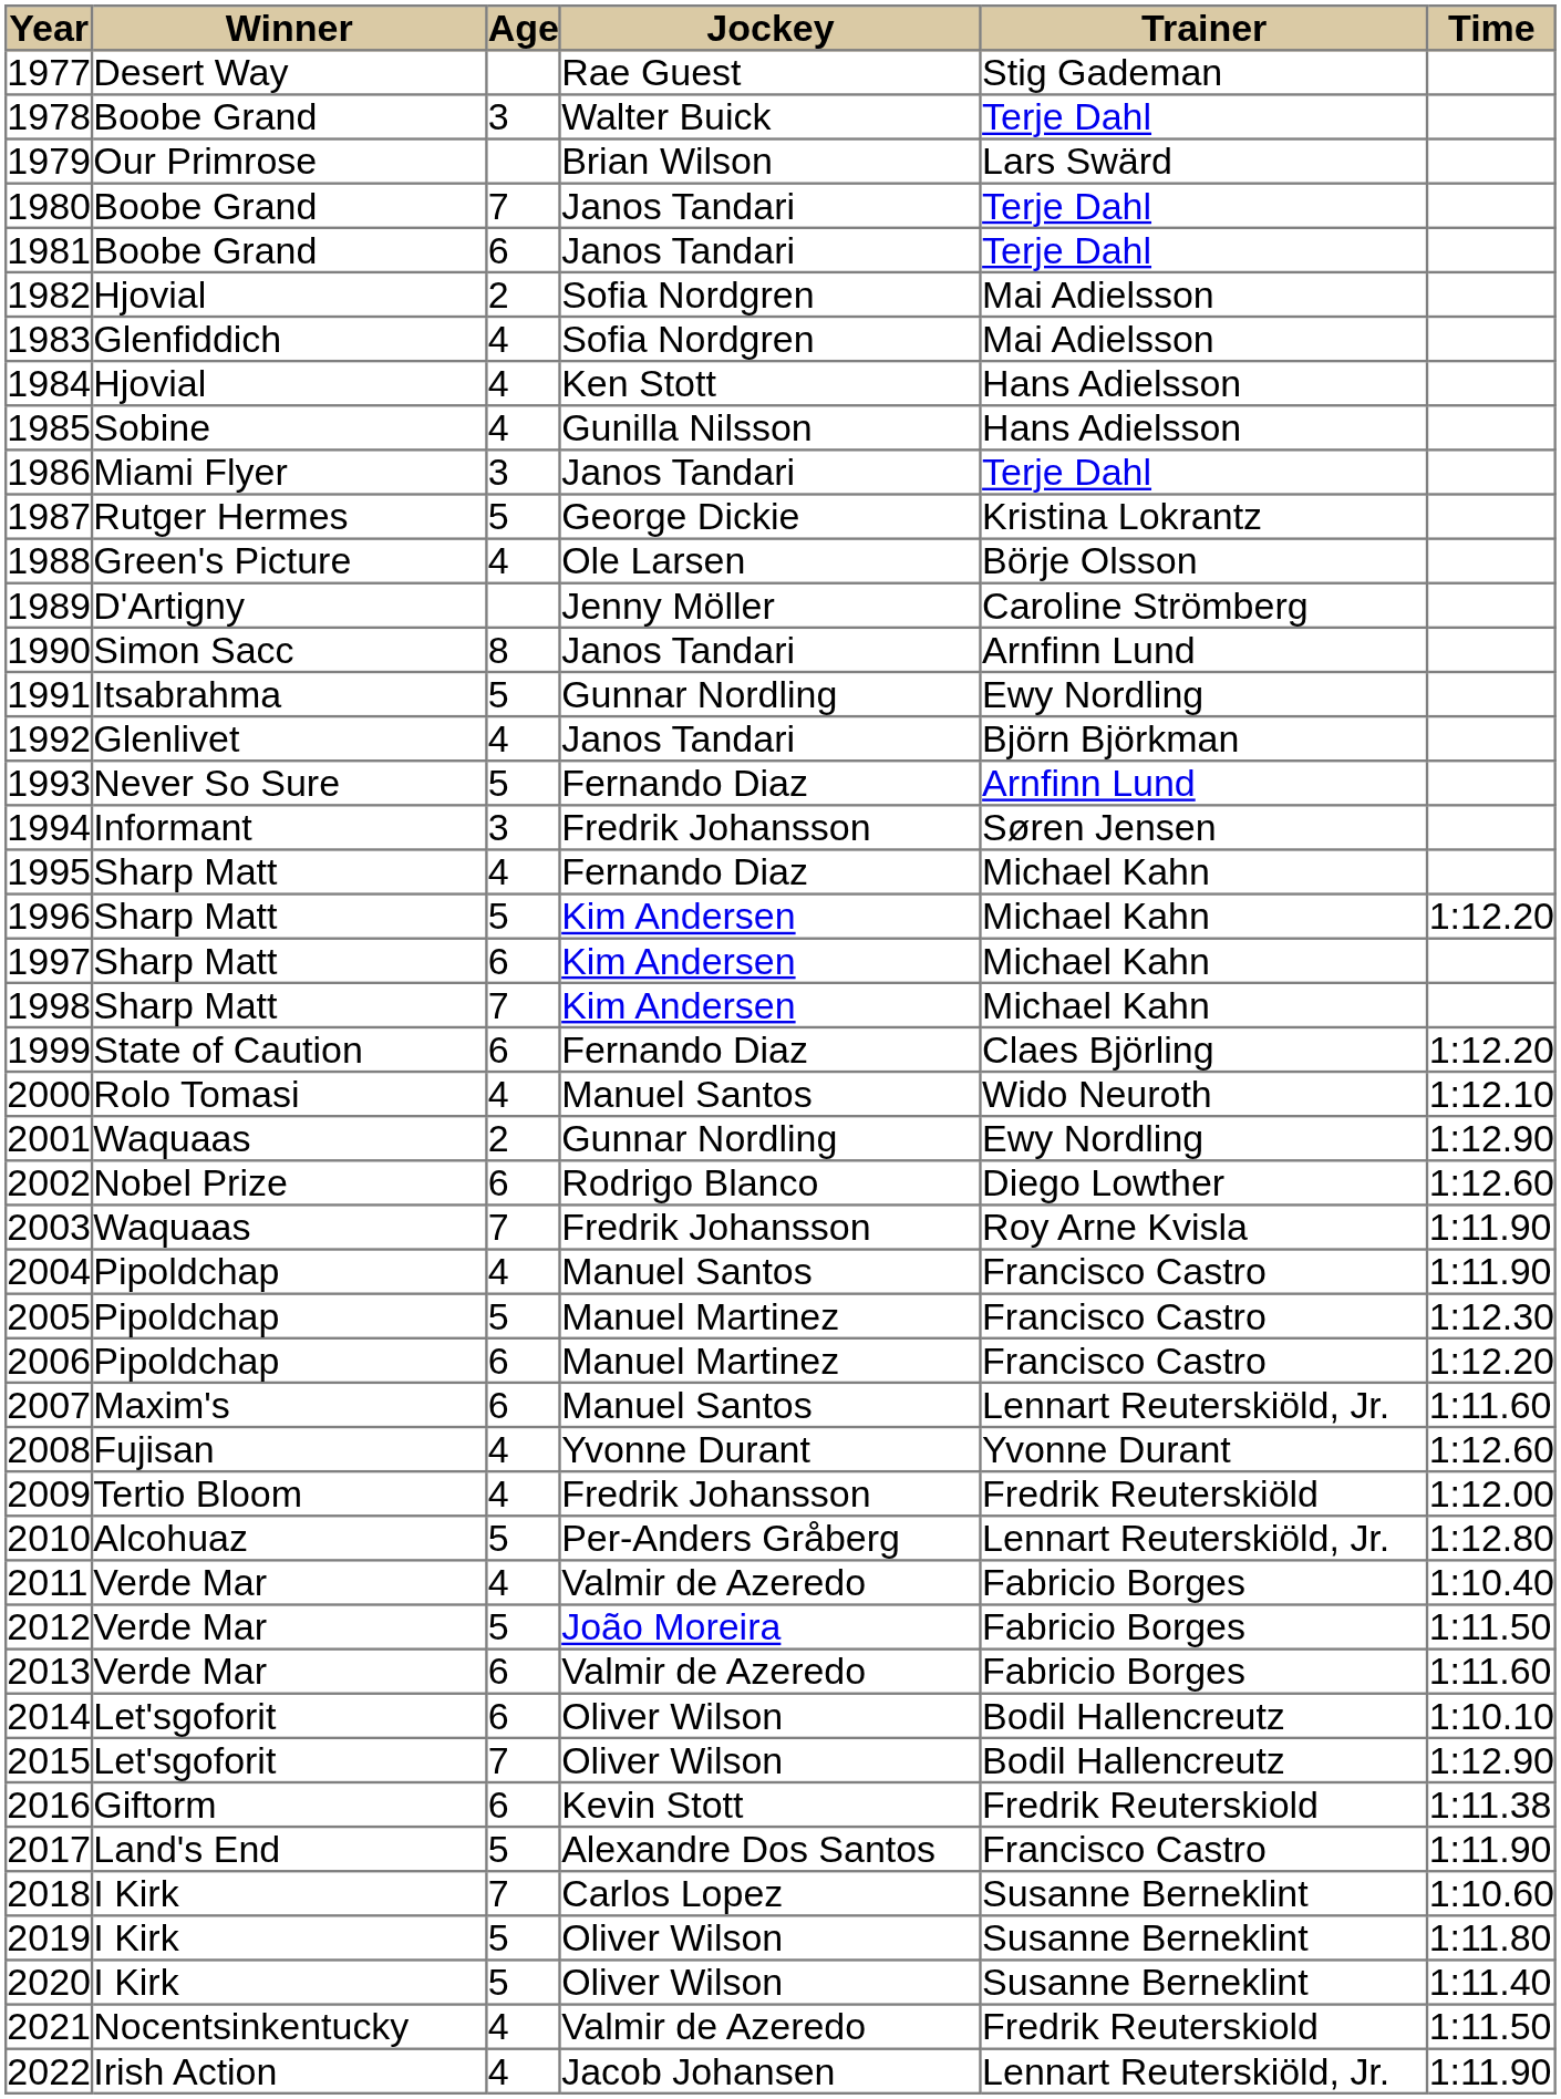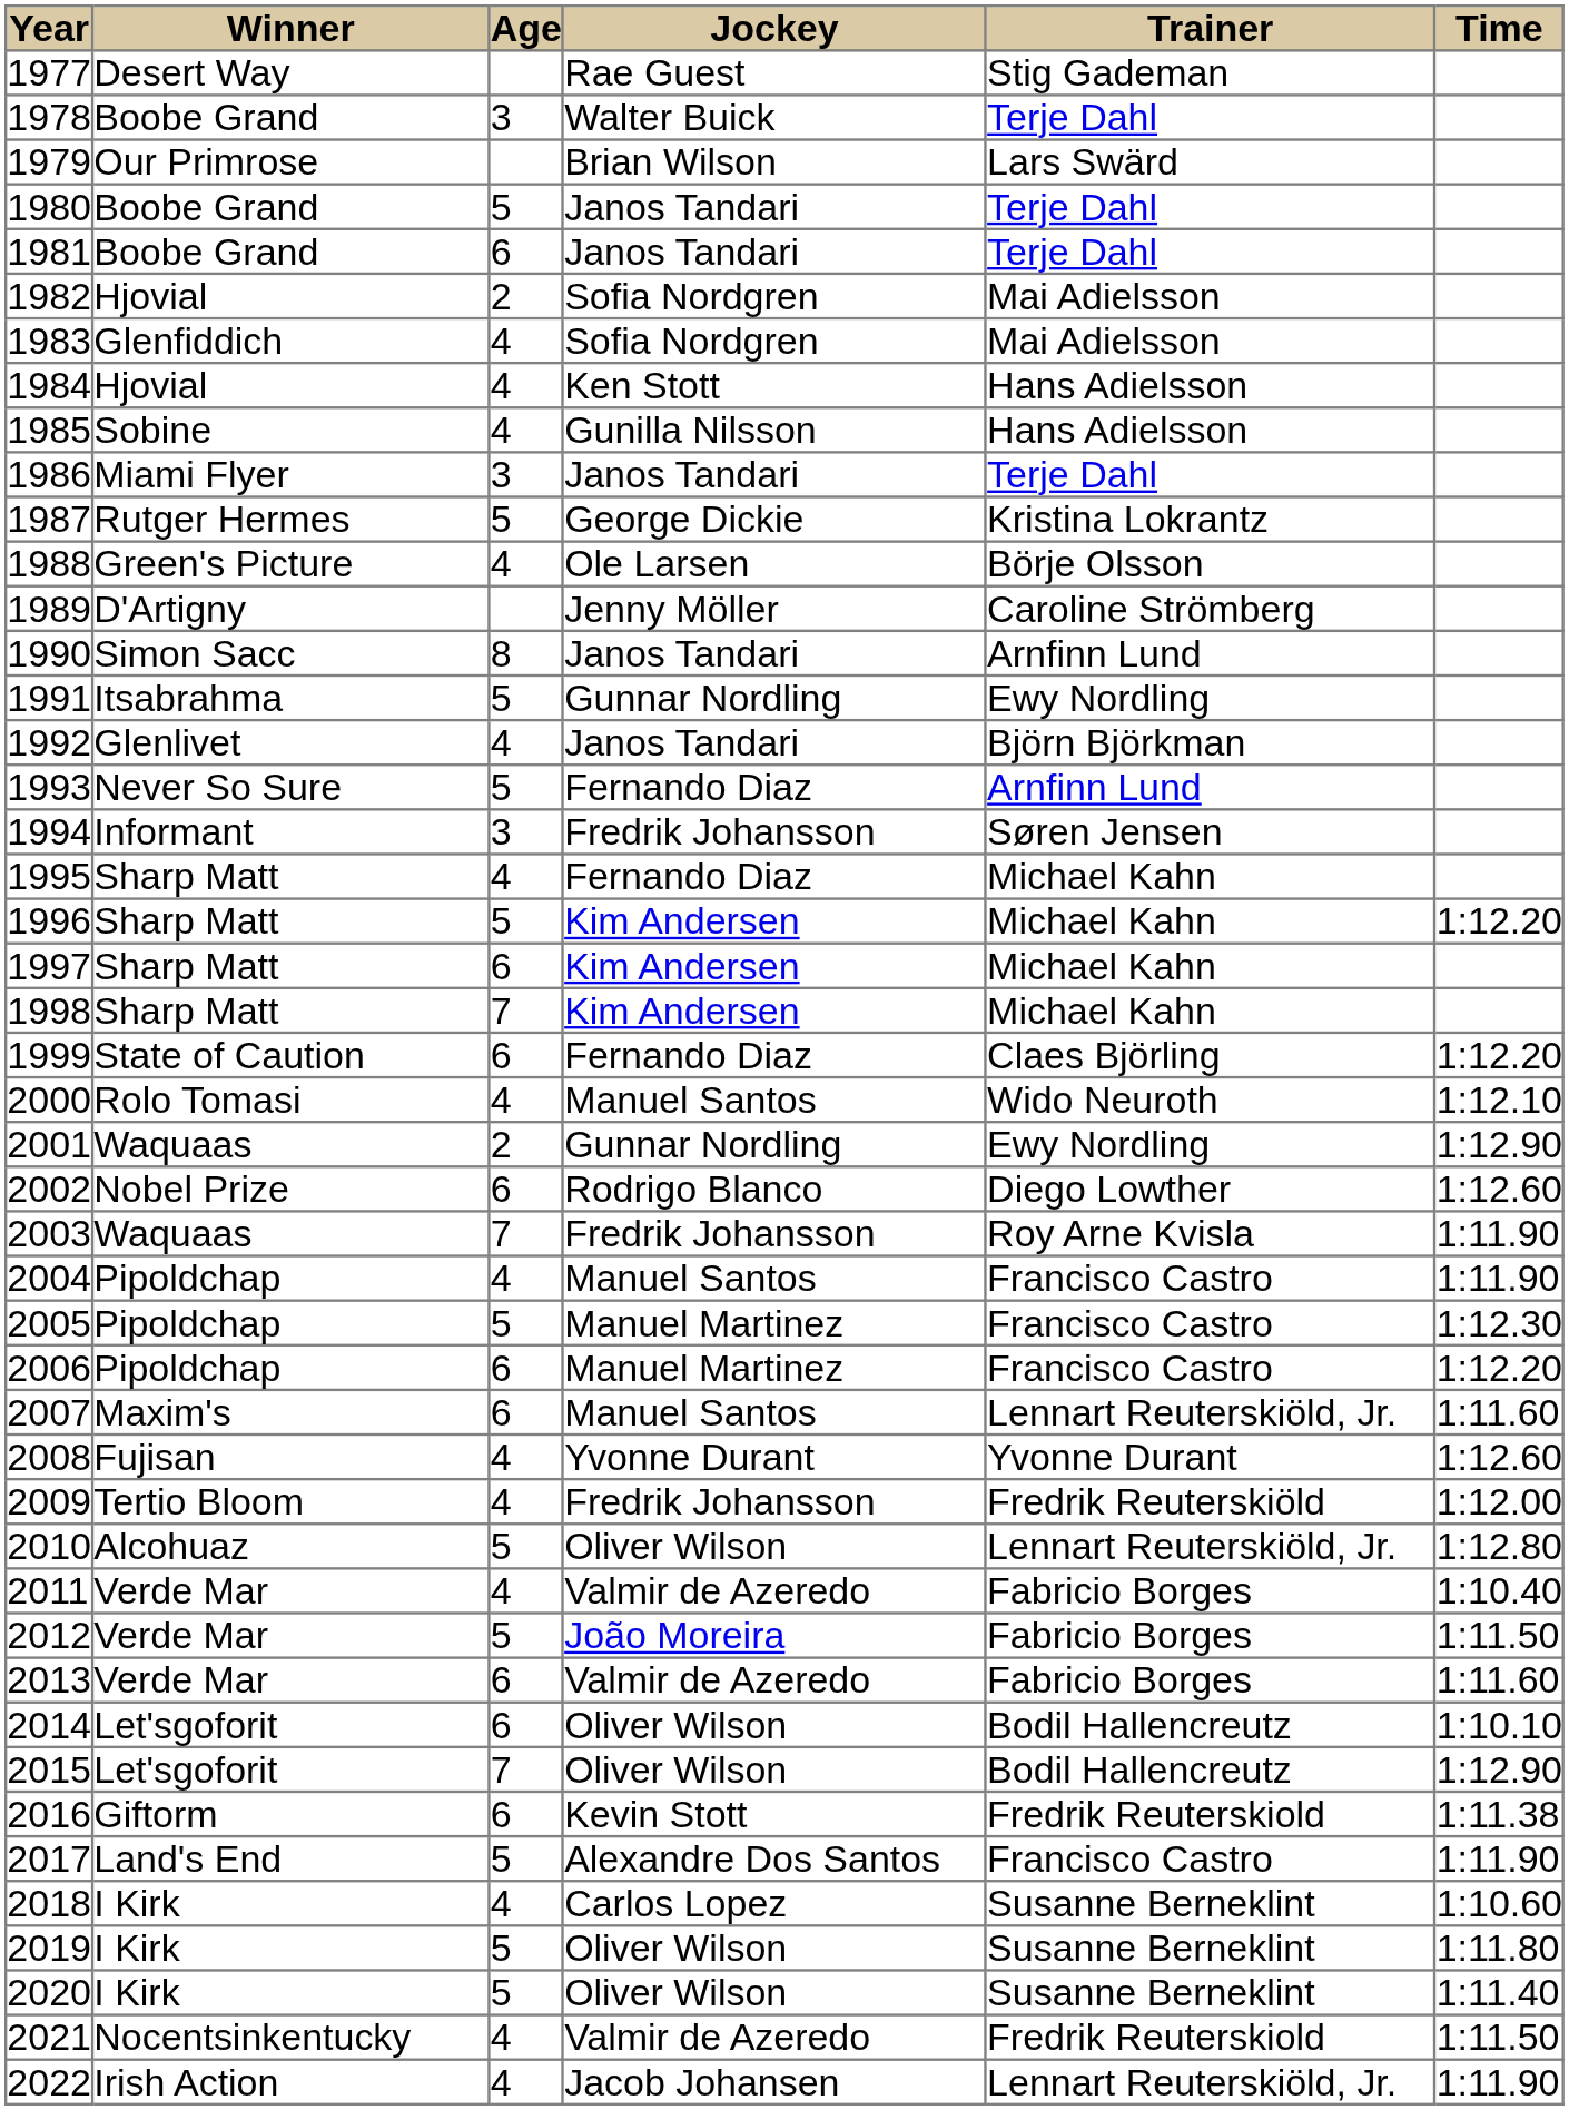 <table class = "sortable" | border="1" cellpadding="0" style="border-collapse: collapse; font-size:90%">
 <tr bgcolor="#DACAA5" align="center">
 <th>Year</th>
 <th>Winner</th>
 <th>Age</th>
 <th>Jockey</th>
 <th>Trainer</th>
 <th>Time</th>
 </tr>
 <tr>
 <td>1977</td>
 <td width=150px>Desert Way</td>
 <td></td>
 <td width=160px>Rae Guest</td>
 <td width=170px>Stig Gademan</td>
 <td></td>
 </tr>
 <tr>
 <td>1978</td>
 <td>Boobe Grand</td>
 <td>3</td>
 <td>Walter Buick</td>
 <td><a href='#'>Terje Dahl</a></td>
 <td></td>
 </tr>
 <tr>
 <td>1979</td>
 <td>Our Primrose</td>
 <td></td>
 <td>Brian Wilson</td>
 <td>Lars Swärd</td>
 <td></td>
 </tr>
 <tr>
 <td>1980</td>
 <td>Boobe Grand</td>
-<td>7</td>
+<td>5</td>
 <td>Janos Tandari</td>
 <td><a href='#'>Terje Dahl</a></td>
 <td></td>
 </tr>
 <tr>
 <td>1981</td>
 <td>Boobe Grand</td>
 <td>6</td>
 <td>Janos Tandari</td>
 <td><a href='#'>Terje Dahl</a></td>
 <td></td>
 </tr>
 <tr>
 <td>1982</td>
 <td>Hjovial</td>
 <td>2</td>
 <td>Sofia Nordgren</td>
 <td>Mai Adielsson</td>
 <td></td>
 </tr>
 <tr>
 <td>1983</td>
 <td>Glenfiddich</td>
 <td>4</td>
 <td>Sofia Nordgren</td>
 <td>Mai Adielsson</td>
 <td></td>
 </tr>
 <tr>
 <td>1984</td>
 <td>Hjovial</td>
 <td>4</td>
 <td>Ken Stott</td>
 <td>Hans Adielsson</td>
 <td></td>
 </tr>
 <tr>
 <td>1985</td>
 <td>Sobine</td>
 <td>4</td>
 <td>Gunilla Nilsson</td>
 <td>Hans Adielsson</td>
 <td></td>
 </tr>
 <tr>
 <td>1986</td>
 <td>Miami Flyer</td>
 <td>3</td>
 <td>Janos Tandari</td>
 <td><a href='#'>Terje Dahl</a></td>
 <td></td>
 </tr>
 <tr>
 <td>1987</td>
 <td>Rutger Hermes</td>
 <td>5</td>
 <td>George Dickie</td>
 <td>Kristina Lokrantz</td>
 <td></td>
 </tr>
 <tr>
 <td>1988</td>
 <td>Green's Picture</td>
 <td>4</td>
 <td>Ole Larsen</td>
 <td>Börje Olsson</td>
 <td></td>
 </tr>
 <tr>
 <td>1989</td>
 <td>D'Artigny</td>
 <td></td>
 <td>Jenny Möller</td>
 <td>Caroline Strömberg</td>
 <td></td>
 </tr>
 <tr>
 <td>1990</td>
 <td>Simon Sacc</td>
 <td>8</td>
 <td>Janos Tandari</td>
 <td>Arnfinn Lund</td>
 <td></td>
 </tr>
 <tr>
 <td>1991</td>
 <td>Itsabrahma</td>
 <td>5</td>
 <td>Gunnar Nordling</td>
 <td>Ewy Nordling</td>
 <td></td>
 </tr>
 <tr>
 <td>1992</td>
 <td>Glenlivet</td>
 <td>4</td>
 <td>Janos Tandari</td>
 <td>Björn Björkman</td>
 <td></td>
 </tr>
 <tr>
 <td>1993</td>
 <td>Never So Sure</td>
 <td>5</td>
 <td>Fernando Diaz</td>
 <td><a href='#'>Arnfinn Lund</a></td>
 <td></td>
 </tr>
 <tr>
 <td>1994</td>
 <td>Informant</td>
 <td>3</td>
 <td>Fredrik Johansson</td>
 <td>Søren Jensen</td>
 <td></td>
 </tr>
 <tr>
 <td>1995</td>
 <td>Sharp Matt</td>
 <td>4</td>
 <td>Fernando Diaz</td>
 <td>Michael Kahn</td>
 <td></td>
 </tr>
 <tr>
 <td>1996</td>
 <td>Sharp Matt</td>
 <td>5</td>
 <td><a href='#'>Kim Andersen</a></td>
 <td>Michael Kahn</td>
 <td>1:12.20</td>
 </tr>
 <tr>
 <td>1997</td>
 <td>Sharp Matt</td>
 <td>6</td>
 <td><a href='#'>Kim Andersen</a></td>
 <td>Michael Kahn</td>
 <td></td>
 </tr>
 <tr>
 <td>1998</td>
 <td>Sharp Matt</td>
 <td>7</td>
 <td><a href='#'>Kim Andersen</a></td>
 <td>Michael Kahn</td>
 <td></td>
 </tr>
 <tr>
 <td>1999</td>
 <td>State of Caution</td>
 <td>6</td>
 <td>Fernando Diaz</td>
 <td>Claes Björling</td>
 <td>1:12.20</td>
 </tr>
 <tr>
 <td>2000</td>
 <td>Rolo Tomasi</td>
 <td>4</td>
 <td>Manuel Santos</td>
 <td>Wido Neuroth</td>
 <td>1:12.10</td>
 </tr>
 <tr>
 <td>2001</td>
 <td>Waquaas</td>
 <td>2</td>
 <td>Gunnar Nordling</td>
 <td>Ewy Nordling</td>
 <td>1:12.90</td>
 </tr>
 <tr>
 <td>2002</td>
 <td>Nobel Prize</td>
 <td>6</td>
 <td>Rodrigo Blanco</td>
 <td>Diego Lowther</td>
 <td>1:12.60</td>
 </tr>
 <tr>
 <td>2003</td>
 <td>Waquaas </td>
 <td>7</td>
 <td>Fredrik Johansson</td>
 <td>Roy Arne Kvisla</td>
 <td>1:11.90</td>
 </tr>
 <tr>
 <td>2004</td>
 <td>Pipoldchap</td>
 <td>4</td>
 <td>Manuel Santos</td>
 <td>Francisco Castro</td>
 <td>1:11.90</td>
 </tr>
 <tr>
 <td>2005</td>
 <td>Pipoldchap</td>
 <td>5</td>
 <td>Manuel Martinez</td>
 <td>Francisco Castro</td>
 <td>1:12.30</td>
 </tr>
 <tr>
 <td>2006</td>
 <td>Pipoldchap</td>
 <td>6</td>
 <td>Manuel Martinez</td>
 <td>Francisco Castro</td>
 <td>1:12.20</td>
 </tr>
 <tr>
 <td>2007</td>
 <td>Maxim's</td>
 <td>6</td>
 <td>Manuel Santos</td>
 <td>Lennart Reuterskiöld, Jr.</td>
 <td>1:11.60</td>
 </tr>
 <tr>
 <td>2008</td>
 <td>Fujisan</td>
 <td>4</td>
 <td>Yvonne Durant</td>
 <td>Yvonne Durant</td>
 <td>1:12.60</td>
 </tr>
 <tr>
 <td>2009</td>
 <td>Tertio Bloom</td>
 <td>4</td>
 <td>Fredrik Johansson</td>
 <td>Fredrik Reuterskiöld</td>
 <td>1:12.00</td>
 </tr>
 <tr>
 <td>2010</td>
 <td>Alcohuaz</td>
 <td>5</td>
-<td>Per-Anders Gråberg</td>
+<td>Oliver Wilson</td>
 <td>Lennart Reuterskiöld, Jr.</td>
 <td>1:12.80</td>
 </tr>
 <tr>
 <td>2011</td>
 <td>Verde Mar</td>
 <td>4</td>
 <td>Valmir de Azeredo</td>
 <td>Fabricio Borges</td>
 <td>1:10.40</td>
 </tr>
 <tr>
 <td>2012</td>
 <td>Verde Mar</td>
 <td>5</td>
 <td><a href='#'>João Moreira</a></td>
 <td>Fabricio Borges</td>
 <td>1:11.50</td>
 </tr>
 <tr>
 <td>2013</td>
 <td>Verde Mar</td>
 <td>6</td>
 <td>Valmir de Azeredo</td>
 <td>Fabricio Borges</td>
 <td>1:11.60</td>
 </tr>
 <tr>
 <td>2014</td>
 <td>Let'sgoforit</td>
 <td>6</td>
 <td>Oliver Wilson</td>
 <td>Bodil Hallencreutz</td>
 <td>1:10.10</td>
 </tr>
 <tr>
 <td>2015</td>
 <td>Let'sgoforit</td>
 <td>7</td>
 <td>Oliver Wilson</td>
 <td>Bodil Hallencreutz</td>
 <td>1:12.90</td>
 </tr>
 <tr>
 <td>2016</td>
 <td>Giftorm</td>
 <td>6</td>
 <td>Kevin Stott</td>
 <td>Fredrik Reuterskiold</td>
 <td>1:11.38</td>
 </tr>
 <tr>
 <td>2017</td>
 <td>Land's End</td>
 <td>5</td>
 <td>Alexandre Dos Santos</td>
 <td>Francisco Castro</td>
 <td>1:11.90</td>
 </tr>
 <tr>
 <td>2018</td>
 <td>I Kirk</td>
-<td>7</td>
+<td>4</td>
 <td>Carlos Lopez</td>
 <td>Susanne Berneklint</td>
 <td>1:10.60</td>
 </tr>
 <tr>
 <td>2019</td>
 <td>I Kirk</td>
 <td>5</td>
 <td>Oliver Wilson</td>
 <td>Susanne Berneklint</td>
 <td>1:11.80</td>
 </tr>
 <tr>
 <td>2020</td>
 <td>I Kirk</td>
 <td>5</td>
 <td>Oliver Wilson</td>
 <td>Susanne Berneklint</td>
 <td>1:11.40</td>
 </tr>
 <tr>
 <td>2021</td>
 <td>Nocentsinkentucky</td>
 <td>4</td>
 <td>Valmir de Azeredo</td>
 <td>Fredrik Reuterskiold</td>
 <td>1:11.50</td>
 </tr>
 <tr>
 <td>2022</td>
 <td>Irish Action</td>
 <td>4</td>
 <td>Jacob Johansen</td>
 <td>Lennart Reuterskiöld, Jr.</td>
 <td>1:11.90</td>
 </tr>
 </table>
